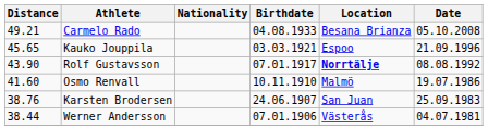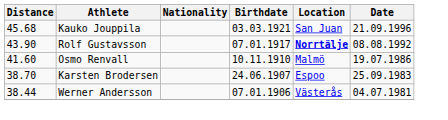 <table class="wikitable">
 <tr>
 <th>Distance</th>
 <th>Athlete</th>
 <th>Nationality</th>
 <th>Birthdate</th>
 <th>Location</th>
 <th>Date</th>
 </tr>
 <tr>
-<td>49.21</td>
-<td><a href='#'>Carmelo Rado</a></td>
-<td></td>
-<td>04.08.1933</td>
-<td><a href='#'>Besana Brianza</a></td>
-<td>05.10.2008</td>
-</tr>
-<tr>
-<td>45.65</td>
+<td>45.68</td>
 <td>Kauko Jouppila</td>
 <td></td>
 <td>03.03.1921</td>
-<td><a href='#'>Espoo</a></td>
+<td><a href='#'>San Juan</a></td>
 <td>21.09.1996</td>
 </tr>
 <tr>
 <td>43.90</td>
 <td>Rolf Gustavsson</td>
 <td></td>
 <td>07.01.1917</td>
 <td><strong><a href='#'>Norrtälje</a></strong></td>
 <td>08.08.1992</td>
 </tr>
 <tr>
 <td>41.60</td>
 <td>Osmo Renvall</td>
 <td></td>
 <td>10.11.1910</td>
 <td><a href='#'>Malmö</a></td>
 <td>19.07.1986</td>
 </tr>
 <tr>
-<td>38.76</td>
+<td>38.70</td>
 <td>Karsten Brodersen</td>
 <td></td>
 <td>24.06.1907</td>
-<td><a href='#'>San Juan</a></td>
+<td><a href='#'>Espoo</a></td>
 <td>25.09.1983</td>
 </tr>
 <tr>
 <td>38.44</td>
 <td>Werner Andersson</td>
 <td></td>
 <td>07.01.1906</td>
 <td><a href='#'>Västerås</a></td>
 <td>04.07.1981</td>
 </tr>
 <tr>
 </tr>
 </table>
